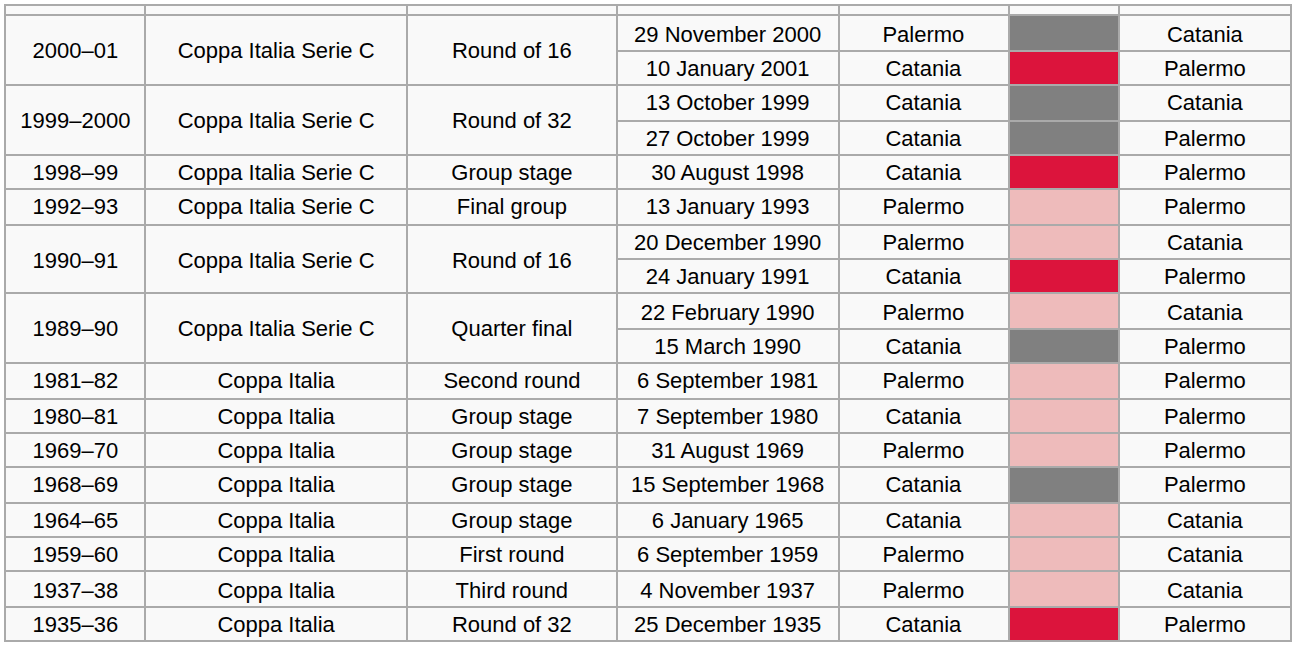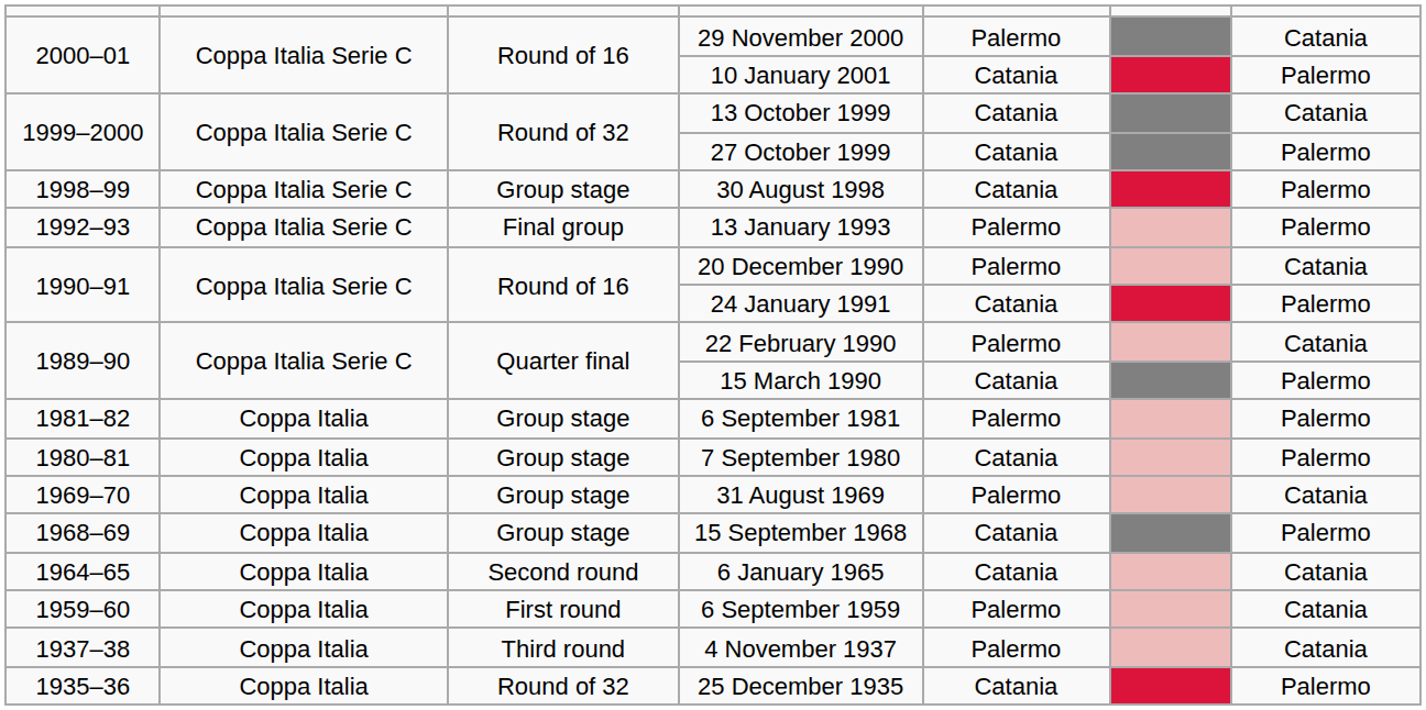 <table class="wikitable" style="text-align: center; font-size: 11px">
 <tr>
 <td width="65"></td>
 <td width="125"></td>
 <td width="100"></td>
 <td width="105"></td>
 <td width="80"></td>
 <td width="50"></td>
 <td width="80"></td>
 </tr>
 <tr>
 <td rowspan=2>2000–01</td>
 <td rowspan=2>Coppa Italia Serie C</td>
 <td rowspan=2>Round of 16</td>
 <td>29 November 2000</td>
 <td>Palermo</td>
 <td bgcolor=#808080></td>
 <td>Catania</td>
 </tr>
 <tr>
 <td>10 January 2001</td>
 <td>Catania</td>
 <td bgcolor=#DC143C></td>
 <td>Palermo</td>
 </tr>
 <tr>
 <td rowspan=2>1999–2000</td>
 <td rowspan=2>Coppa Italia Serie C</td>
 <td rowspan=2>Round of 32</td>
 <td>13 October 1999</td>
 <td>Catania</td>
 <td bgcolor=#808080></td>
 <td>Catania</td>
 </tr>
 <tr>
 <td>27 October 1999</td>
 <td>Catania</td>
 <td bgcolor=#808080></td>
 <td>Palermo</td>
 </tr>
 <tr>
 <td>1998–99</td>
 <td>Coppa Italia Serie C</td>
 <td>Group stage</td>
 <td>30 August 1998</td>
 <td>Catania</td>
 <td bgcolor=#DC143C></td>
 <td>Palermo</td>
 </tr>
 <tr>
 <td>1992–93</td>
 <td>Coppa Italia Serie C</td>
 <td>Final group</td>
 <td>13 January 1993</td>
 <td>Palermo</td>
 <td bgcolor=#EEBBBB></td>
 <td>Palermo</td>
 </tr>
 <tr>
 <td rowspan=2>1990–91</td>
 <td rowspan=2>Coppa Italia Serie C</td>
 <td rowspan=2>Round of 16</td>
 <td>20 December 1990</td>
 <td>Palermo</td>
 <td bgcolor=#EEBBBB></td>
 <td>Catania</td>
 </tr>
 <tr>
 <td>24 January 1991</td>
 <td>Catania</td>
 <td bgcolor=#DC143C></td>
 <td>Palermo</td>
 </tr>
 <tr>
 <td rowspan=2>1989–90</td>
 <td rowspan=2>Coppa Italia Serie C</td>
 <td rowspan=2>Quarter final</td>
 <td>22 February 1990</td>
 <td>Palermo</td>
 <td bgcolor=#EEBBBB></td>
 <td>Catania</td>
 </tr>
 <tr>
 <td>15 March 1990</td>
 <td>Catania</td>
 <td bgcolor=#808080></td>
 <td>Palermo</td>
 </tr>
 <tr>
 <td>1981–82</td>
 <td>Coppa Italia</td>
-<td>Second round</td>
+<td>Group stage</td>
 <td>6 September 1981</td>
 <td>Palermo</td>
 <td bgcolor=#EEBBBB></td>
 <td>Palermo</td>
 </tr>
 <tr>
 <td>1980–81</td>
 <td>Coppa Italia</td>
 <td>Group stage</td>
 <td>7 September 1980</td>
 <td>Catania</td>
 <td bgcolor=#EEBBBB></td>
 <td>Palermo</td>
 </tr>
 <tr>
 <td>1969–70</td>
 <td>Coppa Italia</td>
 <td>Group stage</td>
 <td>31 August 1969</td>
 <td>Palermo</td>
 <td bgcolor=#EEBBBB></td>
-<td>Palermo</td>
+<td>Catania</td>
 </tr>
 <tr>
 <td>1968–69</td>
 <td>Coppa Italia</td>
 <td>Group stage</td>
 <td>15 September 1968</td>
 <td>Catania</td>
 <td bgcolor=#808080></td>
 <td>Palermo</td>
 </tr>
 <tr>
 <td>1964–65</td>
 <td>Coppa Italia</td>
-<td>Group stage</td>
+<td>Second round</td>
 <td>6 January 1965</td>
 <td>Catania</td>
 <td bgcolor=#EEBBBB></td>
 <td>Catania</td>
 </tr>
 <tr>
 <td>1959–60</td>
 <td>Coppa Italia</td>
 <td>First round</td>
 <td>6 September 1959</td>
 <td>Palermo</td>
 <td bgcolor=#EEBBBB></td>
 <td>Catania</td>
 </tr>
 <tr>
 <td>1937–38</td>
 <td>Coppa Italia</td>
 <td>Third round</td>
 <td>4 November 1937</td>
 <td>Palermo</td>
 <td bgcolor=#EEBBBB></td>
 <td>Catania</td>
 </tr>
 <tr>
 <td>1935–36</td>
 <td>Coppa Italia</td>
 <td>Round of 32</td>
 <td>25 December 1935</td>
 <td>Catania</td>
 <td bgcolor=#DC143C></td>
 <td>Palermo</td>
 </tr>
 </table>
